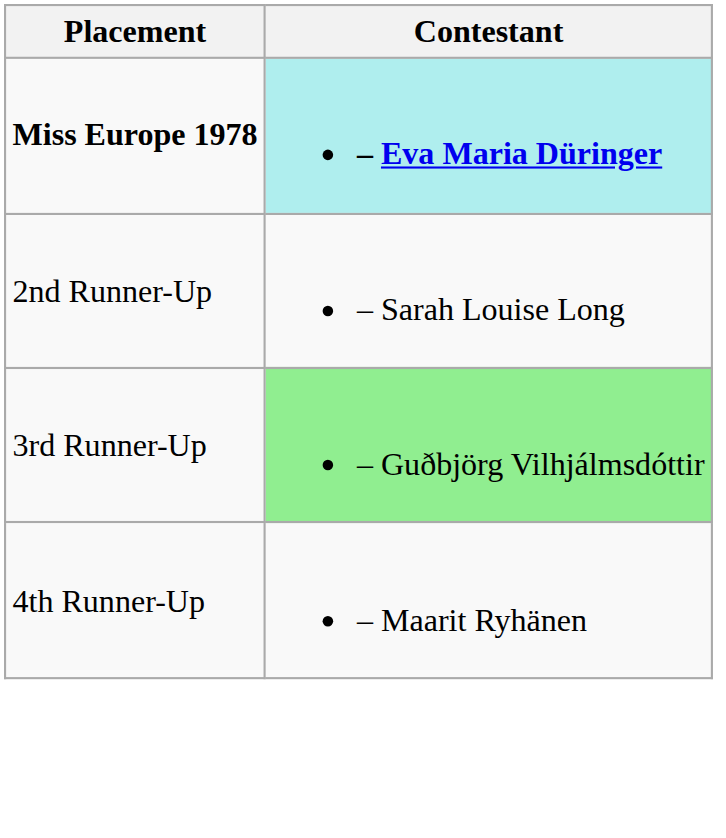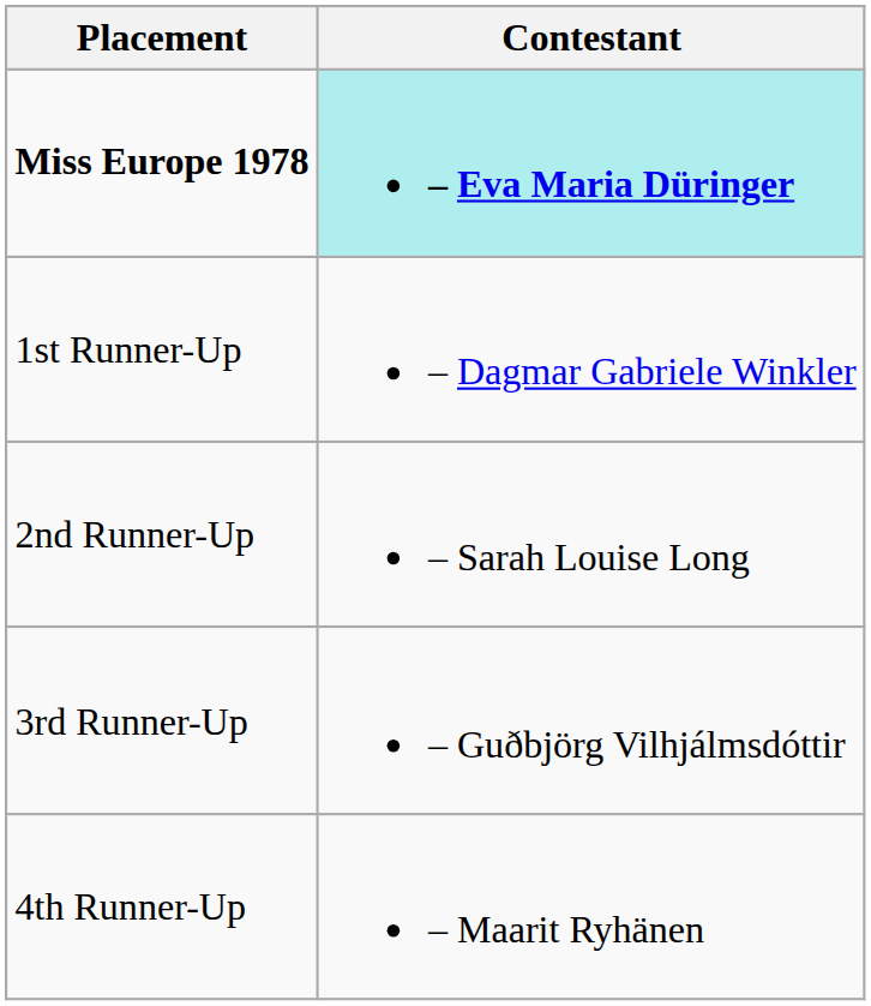 <table class="wikitable sortable" style="font-size: 95%;">
 <tr>
 <th>Placement</th>
 <th>Contestant</th>
 </tr>
 <tr>
 <td><strong>Miss Europe 1978</strong></td>
 <td style="background: paleturquoise;"><br><ul><li><strong> – <a href='#'>Eva Maria Düringer</a></strong></li></ul></td>
 </tr>
 <tr>
+<td>1st Runner-Up</td>
+<td><br><ul><li> – <a href='#'>Dagmar Gabriele Winkler</a></li></ul></td>
+</tr>
+<tr>
 <td>2nd Runner-Up</td>
 <td><br><ul><li> – Sarah Louise Long</li></ul></td>
 </tr>
 <tr>
 <td>3rd Runner-Up</td>
-<td style="background: lightgreen;"><br><ul><li> – Guðbjörg Vilhjálmsdóttir</li></ul></td>
+<td><br><ul><li> – Guðbjörg Vilhjálmsdóttir</li></ul></td>
 </tr>
 <tr>
 <td>4th Runner-Up</td>
 <td><br><ul><li> – Maarit Ryhänen</li></ul></td>
 </tr>
 </table>
